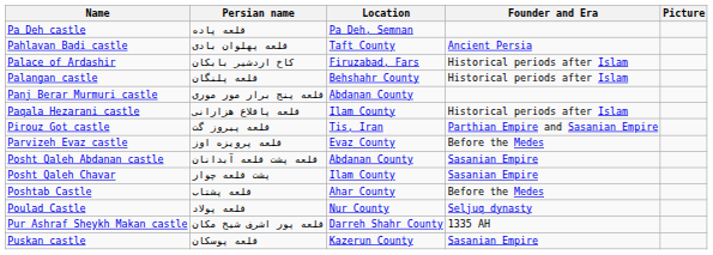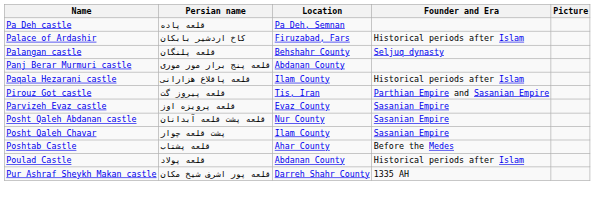 <table class="wikitable">
 <tr>
 <th>Name</th>
 <th>Persian name</th>
 <th>Location</th>
 <th>Founder and Era</th>
 <th>Picture</th>
 </tr>
 <tr>
 <td><a href='#'>Pa Deh castle</a></td>
 <td>قلعه پاده</td>
 <td><a href='#'>Pa Deh, Semnan</a></td>
 <td></td>
 <td align="center"></td>
 </tr>
 <tr>
-<td><a href='#'>Pahlavan Badi castle</a></td>
-<td>قلعه پهلوان بادی</td>
-<td><a href='#'>Taft County</a></td>
-<td><a href='#'>Ancient Persia</a></td>
-<td></td>
-</tr>
-<tr>
 <td><a href='#'>Palace of Ardashir</a></td>
 <td>کاخ اردشیر بابکان</td>
 <td><a href='#'>Firuzabad, Fars</a></td>
 <td>Historical periods after <a href='#'>Islam</a></td>
 <td align="center"></td>
 </tr>
 <tr>
 <td><a href='#'>Palangan castle</a></td>
 <td>قلعه پلنگان</td>
 <td><a href='#'>Behshahr County</a></td>
-<td>Historical periods after <a href='#'>Islam</a></td>
+<td><a href='#'>Seljuq dynasty</a></td>
 <td></td>
 </tr>
 <tr>
 <td><a href='#'>Panj Berar Murmuri castle</a></td>
 <td>قلعه پنج برار مور موری</td>
 <td><a href='#'>Abdanan County</a></td>
 <td></td>
 <td></td>
 </tr>
 <tr>
 <td><a href='#'>Paqala Hezarani castle</a></td>
 <td>قلعه پاقلاع هزارانی</td>
 <td><a href='#'>Ilam County</a></td>
 <td>Historical periods after <a href='#'>Islam</a></td>
 <td></td>
 </tr>
 <tr>
 <td><a href='#'>Pirouz Got castle</a></td>
 <td>قلعه پیروز گت</td>
 <td><a href='#'>Tis, Iran</a></td>
 <td><a href='#'>Parthian Empire</a> and <a href='#'>Sasanian Empire</a></td>
 <td></td>
 </tr>
 <tr>
 <td><a href='#'>Parvizeh Evaz castle</a></td>
 <td>قلعه پرویزه اوز</td>
 <td><a href='#'>Evaz County</a></td>
-<td>Before the <a href='#'>Medes</a></td>
+<td><a href='#'>Sasanian Empire</a></td>
 <td></td>
 </tr>
 <tr>
 <td><a href='#'>Posht Qaleh Abdanan castle</a></td>
 <td>قلعه پشت قلعه آبدانان</td>
-<td><a href='#'>Abdanan County</a></td>
+<td><a href='#'>Nur County</a></td>
 <td><a href='#'>Sasanian Empire</a></td>
 <td></td>
 </tr>
 <tr>
 <td><a href='#'>Posht Qaleh Chavar</a></td>
 <td>پشت قلعه چوار</td>
 <td><a href='#'>Ilam County</a></td>
 <td><a href='#'>Sasanian Empire</a></td>
 <td></td>
 </tr>
 <tr>
 <td><a href='#'>Poshtab Castle</a></td>
 <td>قلعه پشتاب</td>
 <td><a href='#'>Ahar County</a></td>
 <td>Before the <a href='#'>Medes</a></td>
 <td align="center"></td>
 </tr>
 <tr>
 <td><a href='#'>Poulad Castle</a></td>
 <td>قلعه پولاد</td>
-<td><a href='#'>Nur County</a></td>
-<td><a href='#'>Seljuq dynasty</a></td>
+<td><a href='#'>Abdanan County</a></td>
+<td>Historical periods after <a href='#'>Islam</a></td>
 <td align="center"></td>
 </tr>
 <tr>
 <td><a href='#'>Pur Ashraf Sheykh Makan castle</a></td>
 <td>قلعه پور اشرف شیخ مکان</td>
 <td><a href='#'>Darreh Shahr County</a></td>
 <td>1335 AH</td>
 <td></td>
 </tr>
-<tr>
-<td><a href='#'>Puskan castle</a></td>
-<td>قلعه پوسکان</td>
-<td><a href='#'>Kazerun County</a></td>
-<td><a href='#'>Sasanian Empire</a></td>
-<td></td>
-</tr>
 </table>
